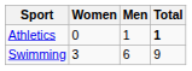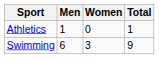 <table class="wikitable sortable">
 <tr>
 <th>Sport</th>
+<th>Men</th>
 <th>Women</th>
-<th>Men</th>
 <th>Total</th>
 </tr>
 <tr>
 <td><a href='#'>Athletics</a></td>
+<td>1</td>
 <td>0</td>
 <td>1</td>
-<td><strong>1</strong></td>
 </tr>
 <tr>
 <td><a href='#'>Swimming</a></td>
+<td>6</td>
 <td>3</td>
-<td>6</td>
 <td>9</td>
 </tr>
 </table>
